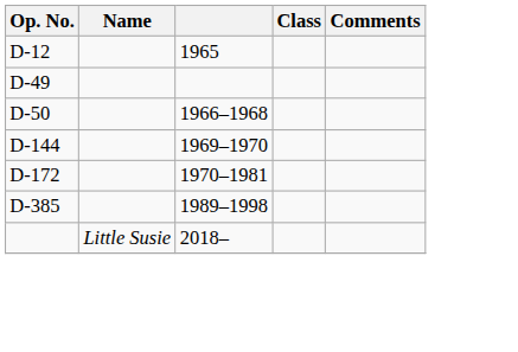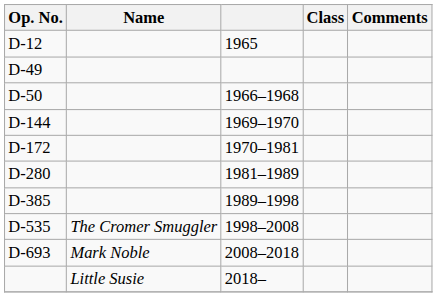 <table class="wikitable">
 <tr>
 <th>Op. No.</th>
 <th>Name</th>
 <th></th>
 <th>Class</th>
 <th>Comments</th>
 </tr>
 <tr>
 <td>D-12</td>
 <td></td>
 <td>1965</td>
 <td></td>
 <td></td>
 </tr>
 <tr>
 <td>D-49</td>
 <td></td>
 <td></td>
 <td></td>
 <td></td>
 </tr>
 <tr>
 <td>D-50</td>
 <td></td>
 <td>1966–1968</td>
 <td></td>
 <td></td>
 </tr>
 <tr>
 <td>D-144</td>
 <td></td>
 <td>1969–1970</td>
 <td></td>
 <td></td>
 </tr>
 <tr>
 <td>D-172</td>
 <td></td>
 <td>1970–1981</td>
 <td></td>
 <td></td>
 </tr>
 <tr>
+<td>D-280</td>
+<td></td>
+<td>1981–1989</td>
+<td></td>
+<td></td>
+</tr>
+<tr>
 <td>D-385</td>
 <td></td>
 <td>1989–1998</td>
+<td></td>
+<td></td>
+</tr>
+<tr>
+<td>D-535</td>
+<td><em>The Cromer Smuggler</em></td>
+<td>1998–2008</td>
+<td></td>
+<td></td>
+</tr>
+<tr>
+<td>D-693</td>
+<td><em>Mark Noble</em></td>
+<td>2008–2018</td>
 <td></td>
 <td></td>
 </tr>
 <tr>
 <td></td>
 <td><em>Little Susie</em></td>
 <td>2018–</td>
 <td></td>
 <td></td>
 </tr>
 <tr>
 </tr>
 </table>
